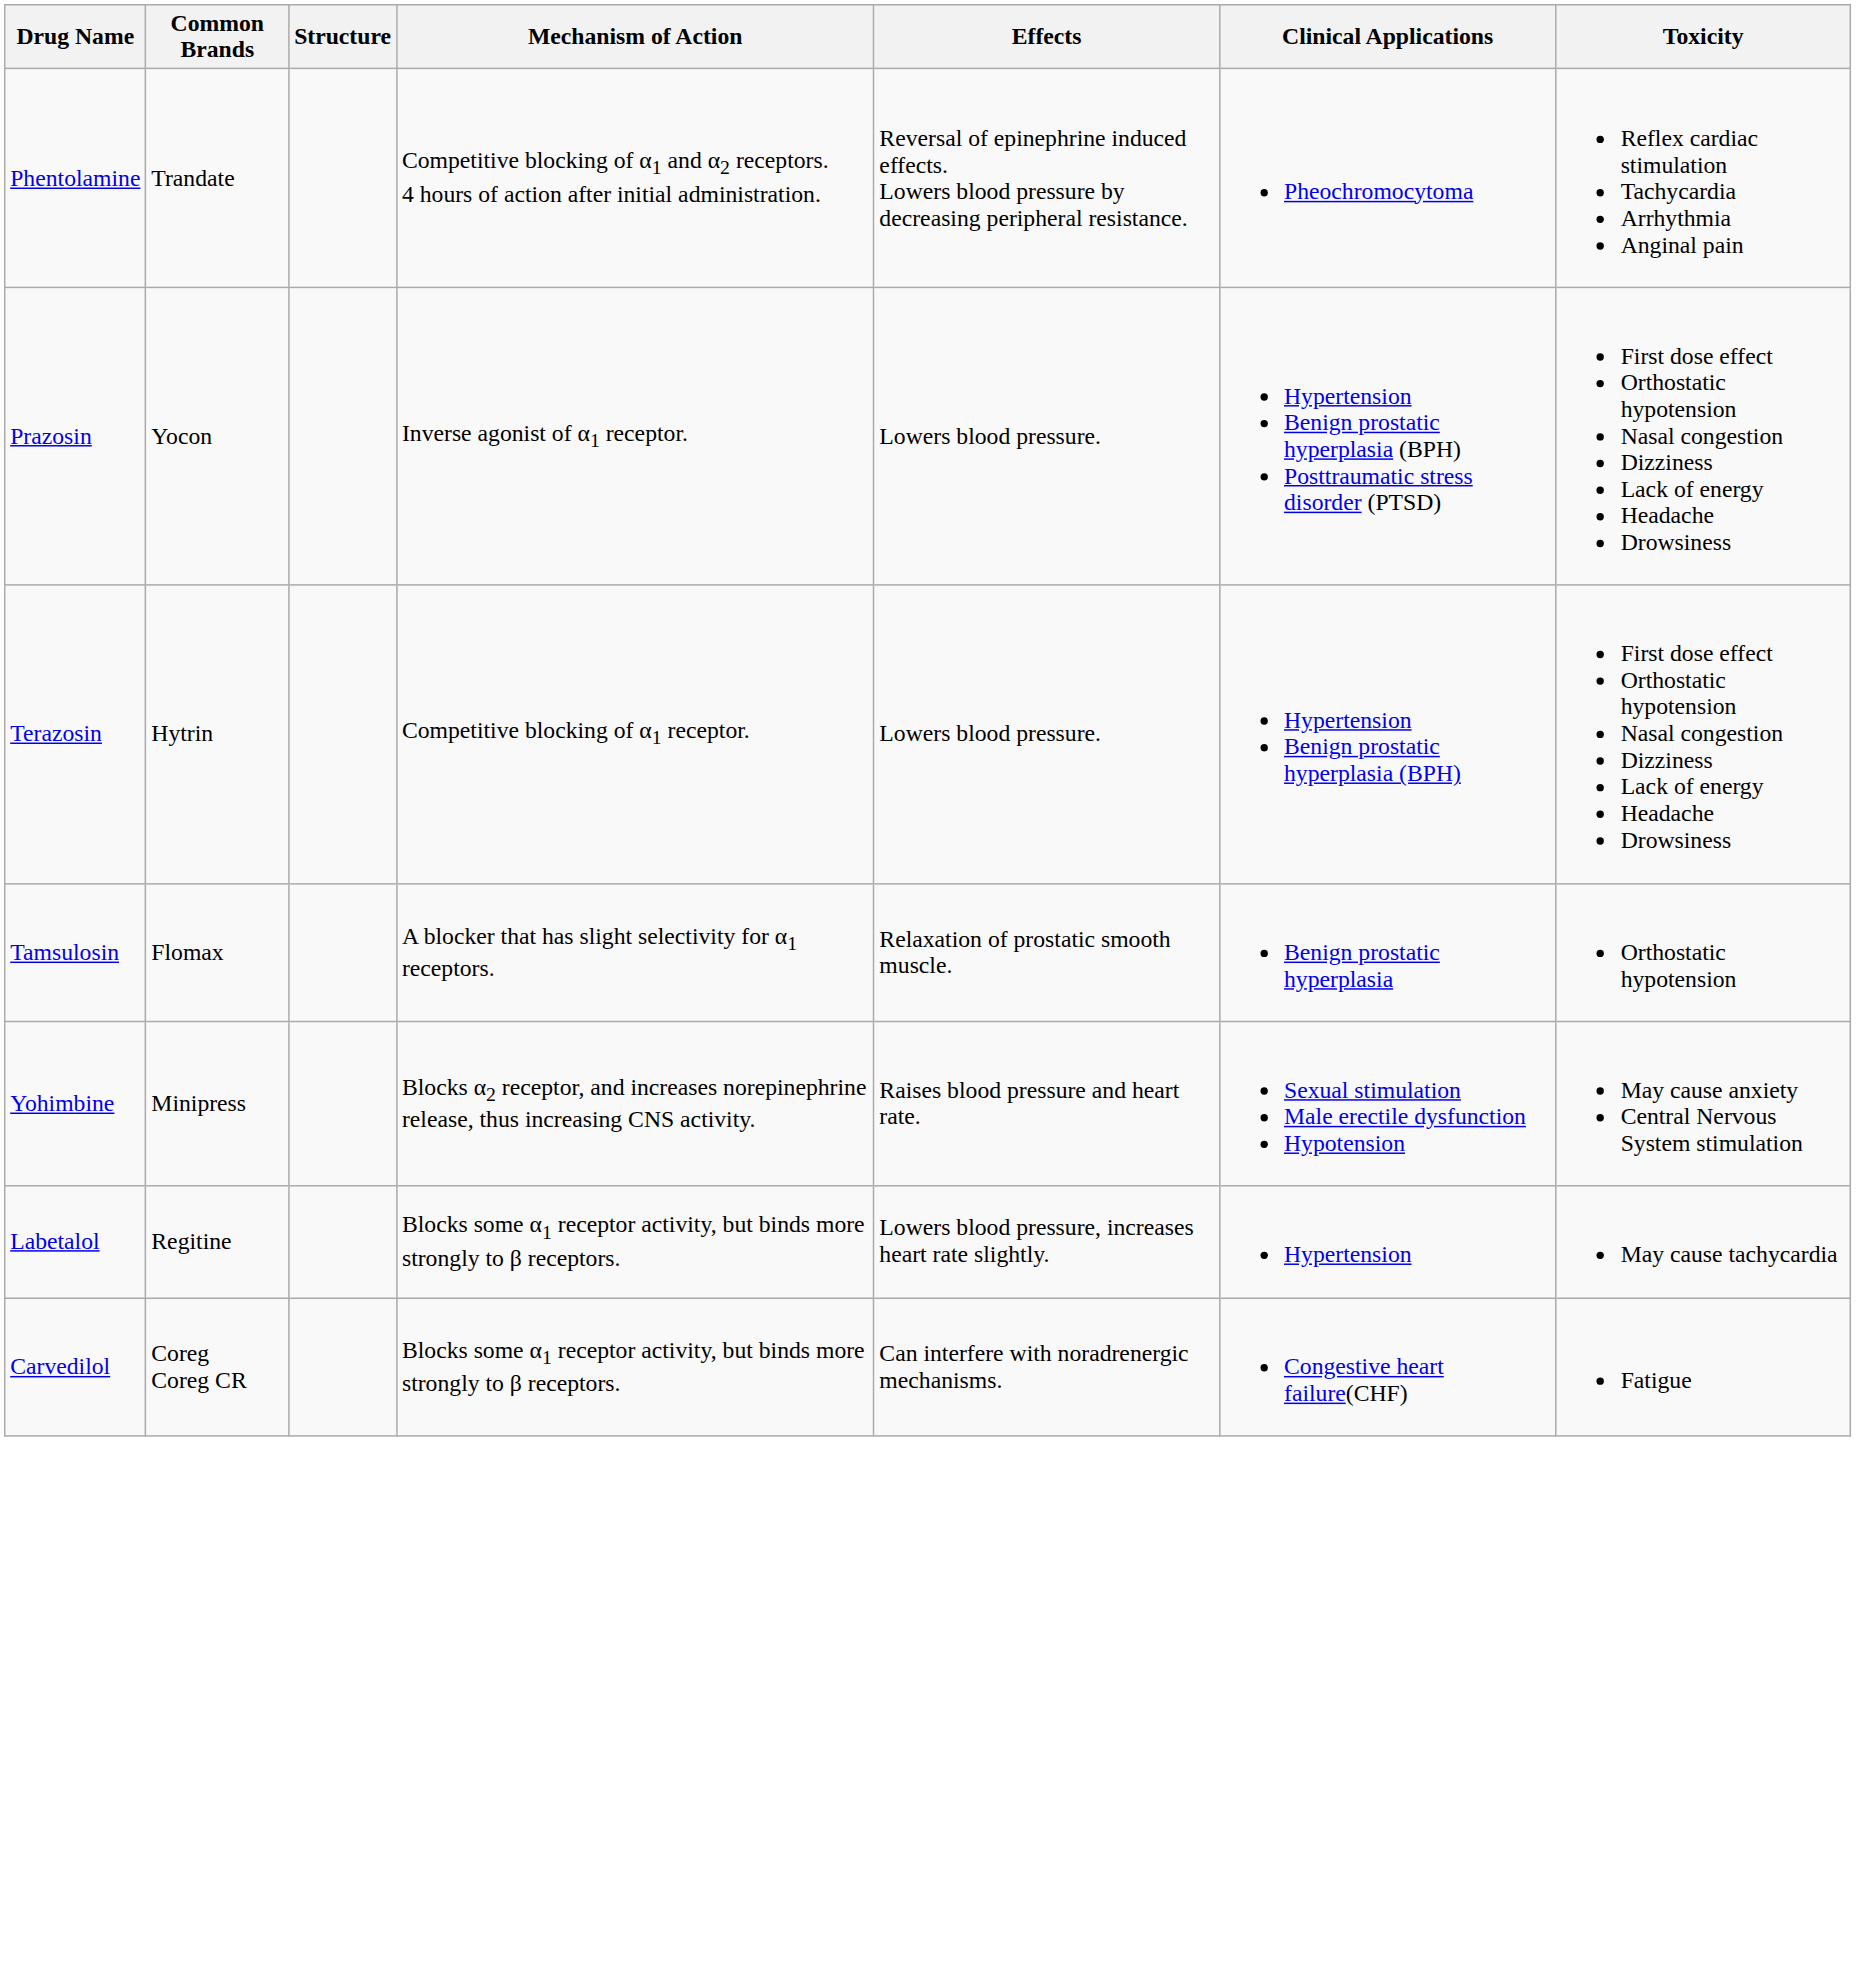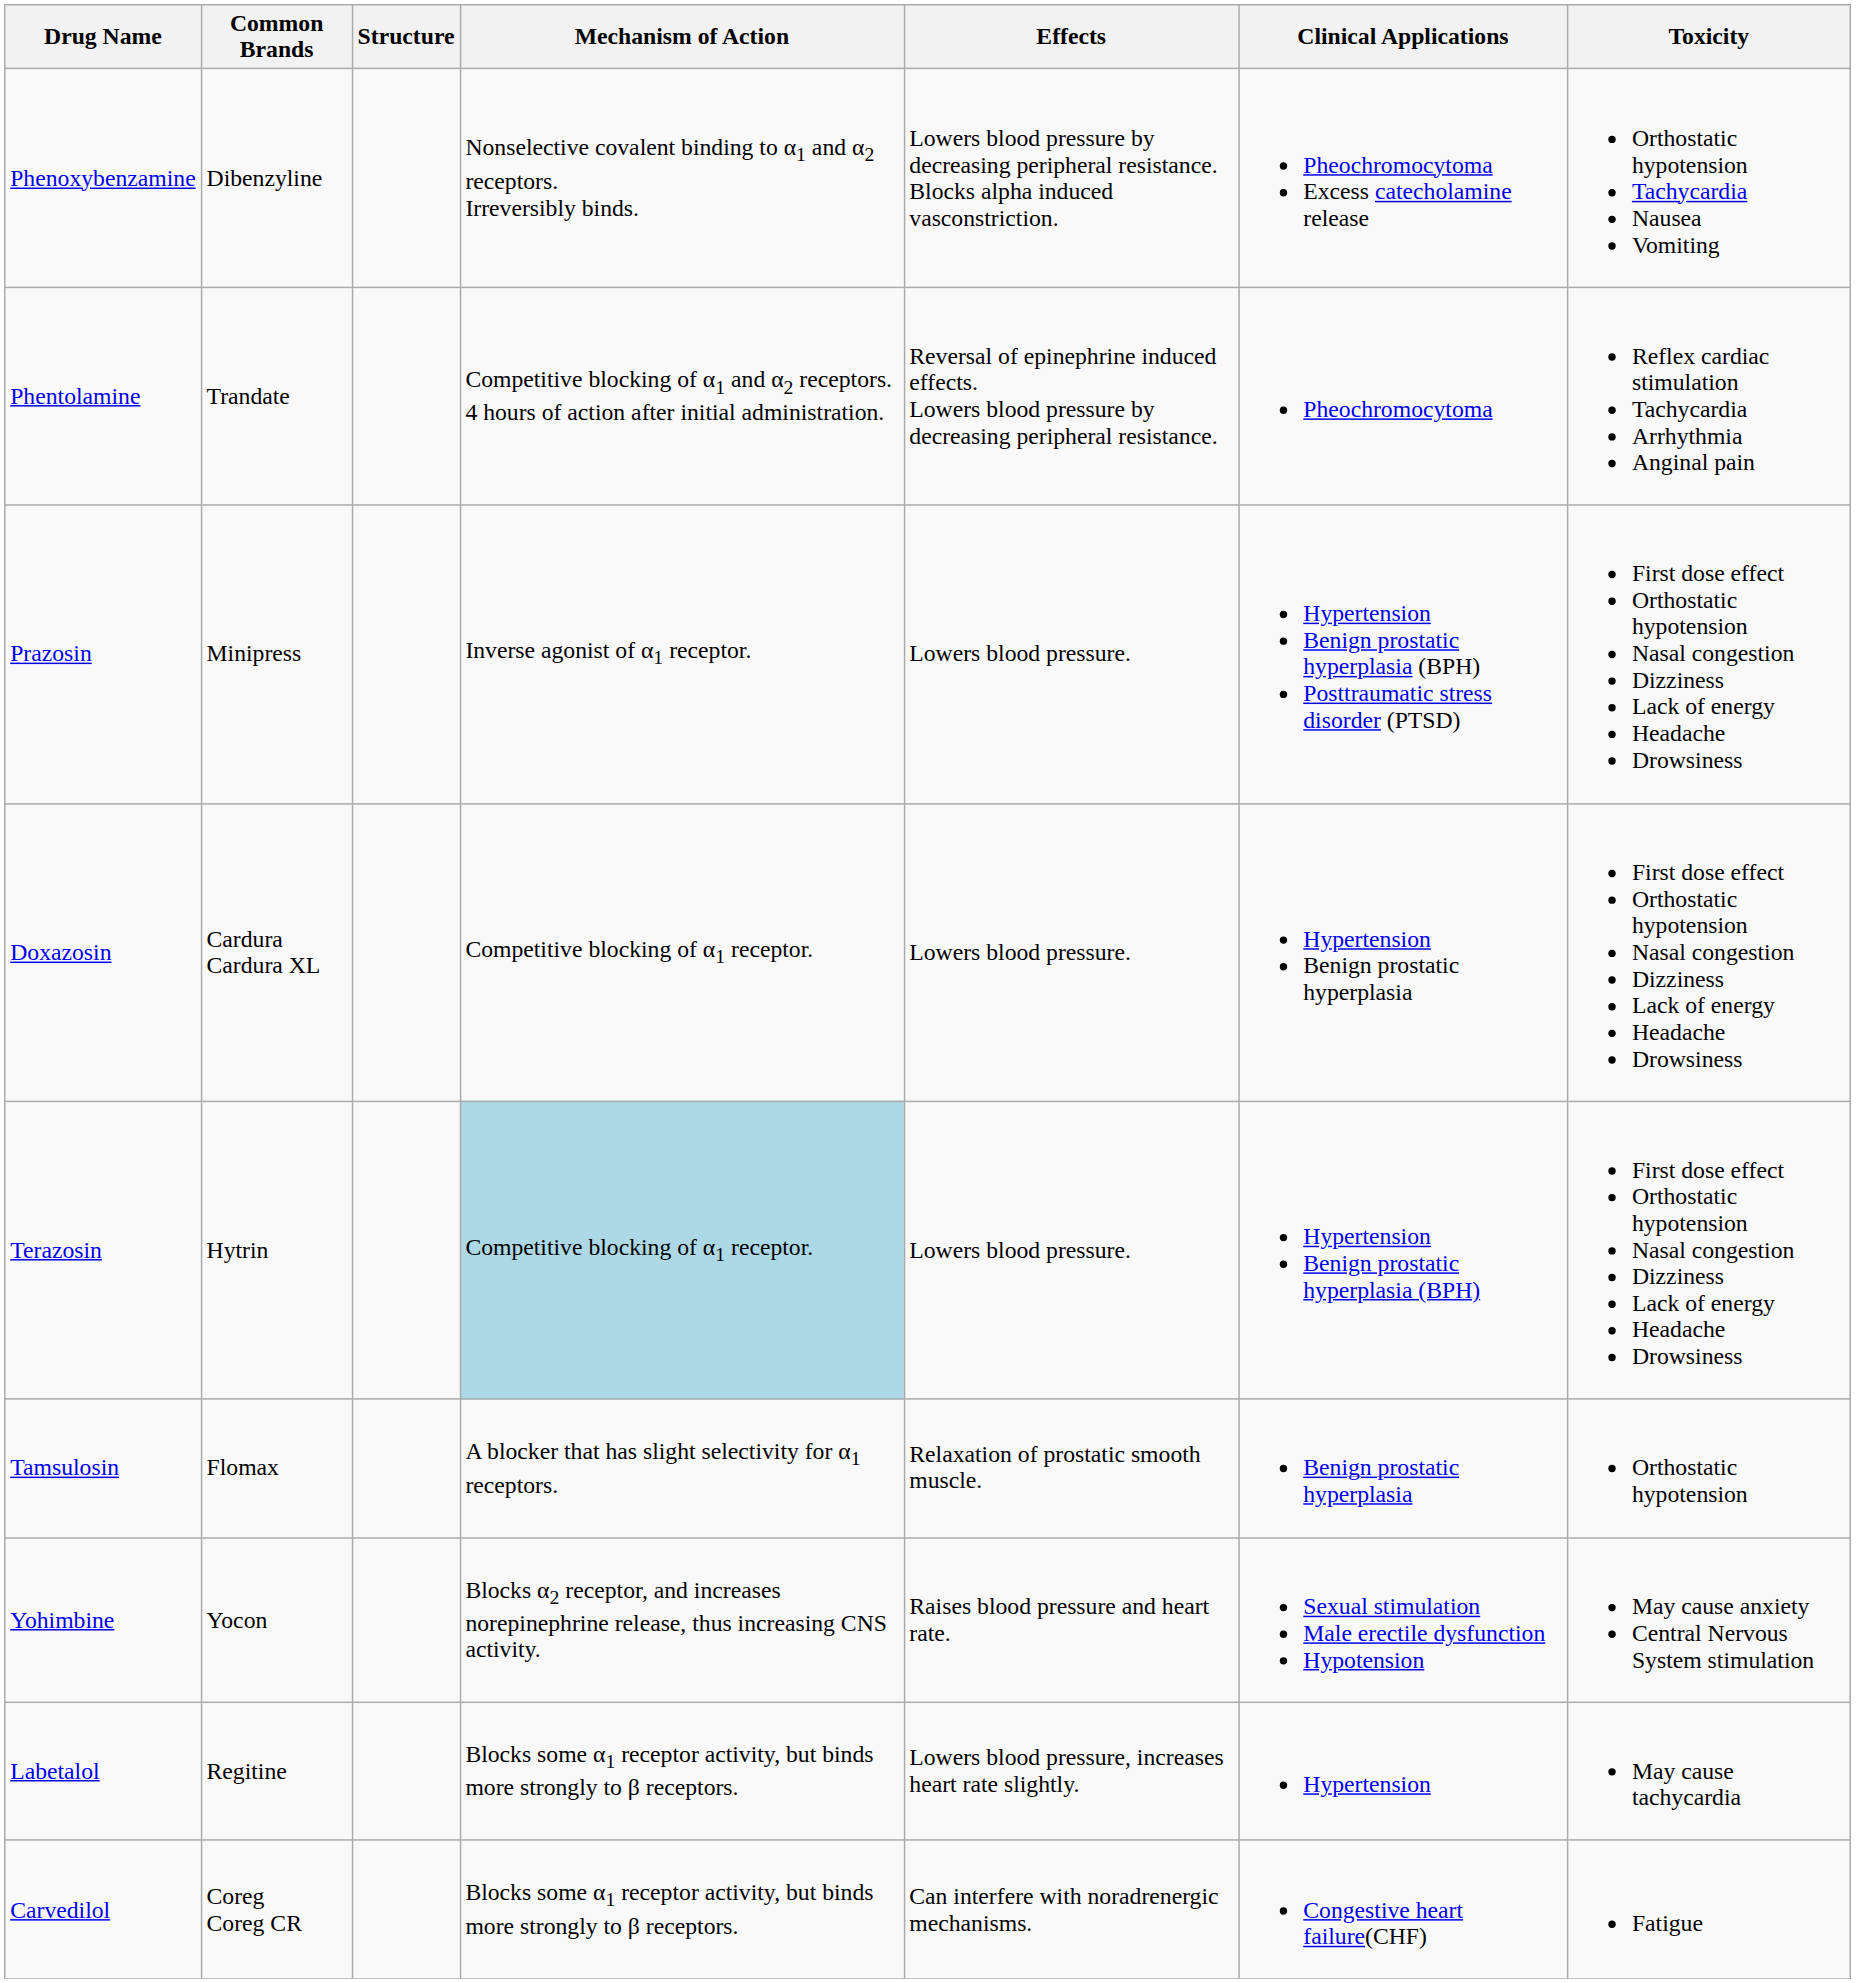 <table class="wikitable">
 <tr>
 <th>Drug Name</th>
 <th>Common Brands</th>
 <th>Structure</th>
 <th>Mechanism of Action</th>
 <th>Effects</th>
 <th>Clinical Applications</th>
 <th>Toxicity</th>
+</tr>
+<tr>
+<td><a href='#'>Phenoxybenzamine</a></td>
+<td>Dibenzyline</td>
+<td></td>
+<td>Nonselective covalent binding to α<sub>1</sub> and α<sub>2</sub> receptors.<br>Irreversibly binds.</td>
+<td>Lowers blood pressure by decreasing peripheral resistance.<br>Blocks alpha induced vasconstriction.</td>
+<td><br><ul><li><a href='#'>Pheochromocytoma</a></li><li>Excess <a href='#'>catecholamine</a> release </li></ul></td>
+<td><br><ul><li>Orthostatic hypotension</li><li><a href='#'>Tachycardia</a></li><li>Nausea</li><li>Vomiting </li></ul></td>
 </tr>
 <tr>
 <td><a href='#'>Phentolamine</a></td>
 <td>Trandate</td>
 <td></td>
 <td>Competitive blocking of α<sub>1</sub> and α<sub>2</sub> receptors.<br>4 hours of action after initial administration.</td>
 <td>Reversal of epinephrine induced effects.<br>Lowers blood pressure by decreasing peripheral resistance.</td>
 <td><br><ul><li><a href='#'>Pheochromocytoma</a></li></ul></td>
 <td><br><ul><li>Reflex cardiac stimulation</li><li>Tachycardia</li><li>Arrhythmia</li><li>Anginal pain </li></ul></td>
 </tr>
 <tr>
 <td><a href='#'>Prazosin</a></td>
-<td>Yocon</td>
+<td>Minipress</td>
 <td></td>
 <td>Inverse agonist of α<sub>1</sub>  receptor.</td>
 <td>Lowers blood pressure.</td>
 <td><br><ul><li><a href='#'>Hypertension</a></li><li><a href='#'>Benign prostatic hyperplasia</a> (BPH)</li><li><a href='#'>Posttraumatic stress disorder</a> (PTSD)</li></ul></td>
 <td><br><ul><li>First dose effect</li><li>Orthostatic hypotension</li><li>Nasal congestion</li><li>Dizziness</li><li>Lack of energy</li><li>Headache</li><li>Drowsiness </li></ul></td>
 </tr>
 <tr>
+<td><a href='#'>Doxazosin</a></td>
+<td>Cardura<br>Cardura XL</td>
+<td></td>
+<td>Competitive blocking of α<sub>1</sub>  receptor.</td>
+<td>Lowers blood pressure.</td>
+<td><br><ul><li><a href='#'>Hypertension</a></li><li>Benign prostatic hyperplasia</li></ul></td>
+<td><br><ul><li>First dose effect</li><li>Orthostatic hypotension</li><li>Nasal congestion</li><li>Dizziness</li><li>Lack of energy</li><li>Headache</li><li>Drowsiness </li></ul></td>
+</tr>
+<tr>
 <td><a href='#'>Terazosin</a></td>
 <td>Hytrin</td>
 <td></td>
-<td>Competitive blocking of α<sub>1</sub>  receptor.</td>
+<td style="background: lightblue;">Competitive blocking of α<sub>1</sub>  receptor.</td>
 <td>Lowers blood pressure.</td>
 <td><br><ul><li><a href='#'>Hypertension</a></li><li><a href='#'>Benign prostatic hyperplasia (BPH)</a></li></ul></td>
 <td><br><ul><li>First dose effect</li><li>Orthostatic hypotension</li><li>Nasal congestion</li><li>Dizziness</li><li>Lack of energy</li><li>Headache</li><li>Drowsiness </li></ul></td>
 </tr>
 <tr>
 <td><a href='#'>Tamsulosin</a></td>
 <td>Flomax</td>
 <td></td>
 <td>A blocker that has slight selectivity for α<sub>1</sub> receptors.</td>
 <td>Relaxation of prostatic smooth muscle.</td>
 <td><br><ul><li><a href='#'>Benign prostatic hyperplasia</a></li></ul></td>
 <td><br><ul><li>Orthostatic hypotension </li></ul></td>
 </tr>
 <tr>
 <td><a href='#'>Yohimbine</a></td>
-<td>Minipress</td>
+<td>Yocon</td>
 <td></td>
 <td>Blocks α<sub>2</sub> receptor, and increases norepinephrine release, thus increasing CNS activity.</td>
 <td>Raises blood pressure and heart rate.</td>
 <td><br><ul><li><a href='#'>Sexual stimulation</a></li><li><a href='#'>Male erectile dysfunction</a></li><li><a href='#'>Hypotension</a></li></ul></td>
 <td><br><ul><li>May cause anxiety</li><li>Central Nervous System stimulation</li></ul></td>
 </tr>
 <tr>
 <td><a href='#'>Labetalol</a></td>
 <td>Regitine</td>
 <td></td>
 <td>Blocks some α<sub>1</sub> receptor activity, but binds more strongly to β receptors.</td>
 <td>Lowers blood pressure, increases heart rate slightly.</td>
 <td><br><ul><li><a href='#'>Hypertension</a></li></ul></td>
 <td><br><ul><li>May cause tachycardia </li></ul></td>
 </tr>
 <tr>
 <td><a href='#'>Carvedilol</a></td>
 <td>Coreg<br>Coreg CR</td>
 <td></td>
 <td>Blocks some α<sub>1</sub> receptor activity, but binds more strongly to β receptors.</td>
 <td>Can interfere with noradrenergic mechanisms.</td>
 <td><br><ul><li><a href='#'>Congestive heart failure</a>(CHF)</li></ul></td>
 <td><br><ul><li>Fatigue </li></ul></td>
 </tr>
 </table>
